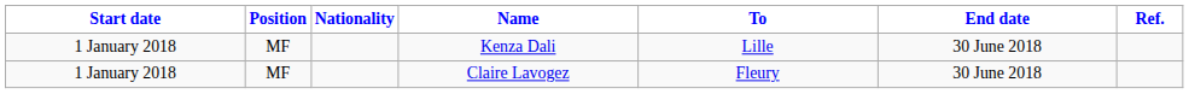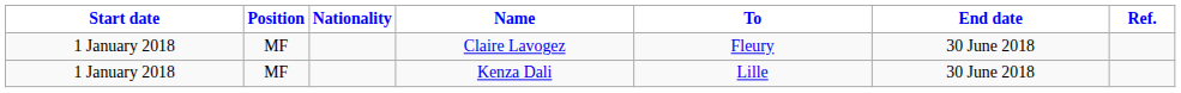 <table class="wikitable" style="text-align:center; font-size:90%; ">
 <tr>
 <th style="background:#FFFFFF; color:blue; width:200px;">Start date</th>
 <th style="background:#FFFFFF; color:blue; width:50px;">Position</th>
 <th style="background:#FFFFFF; color:blue; width:50px;">Nationality</th>
 <th style="background:#FFFFFF; color:blue; width:200px;">Name</th>
 <th style="background:#FFFFFF; color:blue; width:200px;">To</th>
 <th style="background:#FFFFFF; color:blue; width:200px;">End date</th>
 <th style="background:#FFFFFF; color:blue; width:50px;">Ref.</th>
 </tr>
 <tr>
 <td>1 January 2018</td>
 <td>MF</td>
 <td></td>
-<td><a href='#'>Kenza Dali</a></td>
-<td><a href='#'>Lille</a></td>
+<td><a href='#'>Claire Lavogez</a></td>
+<td><a href='#'>Fleury</a></td>
 <td>30 June 2018</td>
 <td></td>
 </tr>
 <tr>
 <td>1 January 2018</td>
 <td>MF</td>
 <td></td>
-<td><a href='#'>Claire Lavogez</a></td>
-<td><a href='#'>Fleury</a></td>
+<td><a href='#'>Kenza Dali</a></td>
+<td><a href='#'>Lille</a></td>
 <td>30 June 2018</td>
 <td></td>
 </tr>
 </table>
